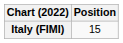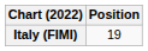 <table class="wikitable plainrowheaders" style="text-align:center">
 <tr>
 <th scope="col">Chart (2022)</th>
 <th scope="col">Position</th>
 </tr>
 <tr>
 <th scope="row">Italy (FIMI)</th>
-<td>15</td>
+<td>19</td>
 </tr>
 </table>
